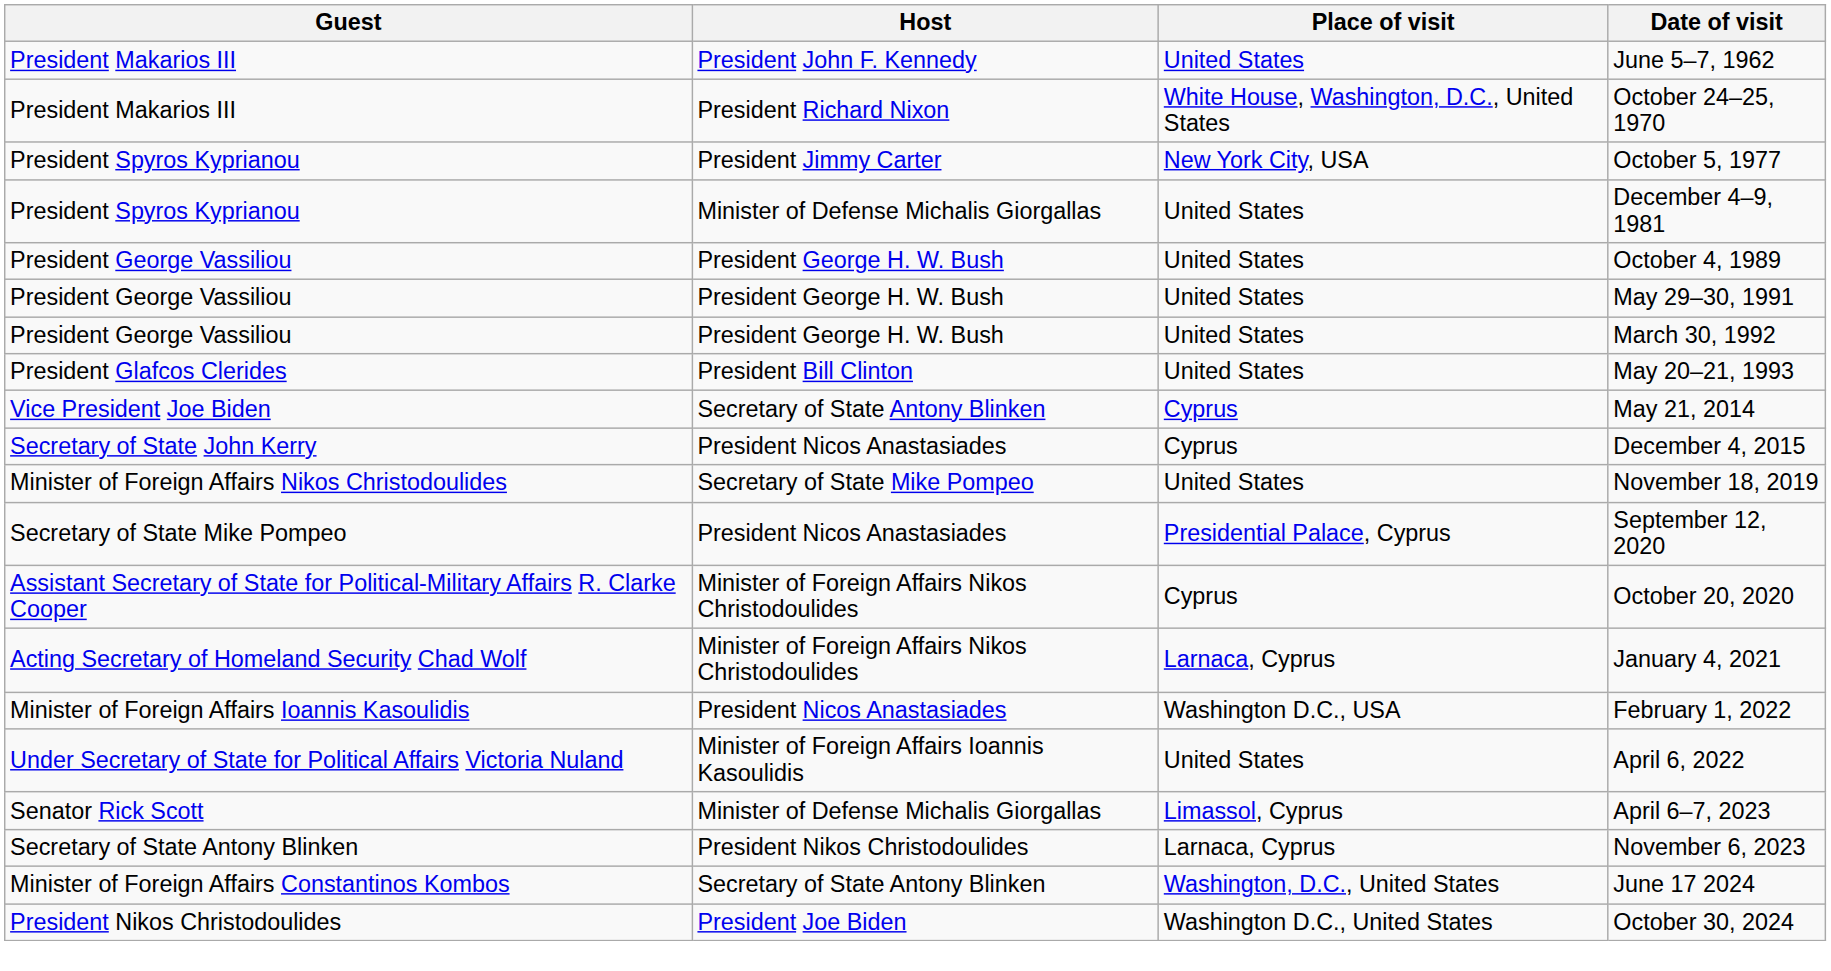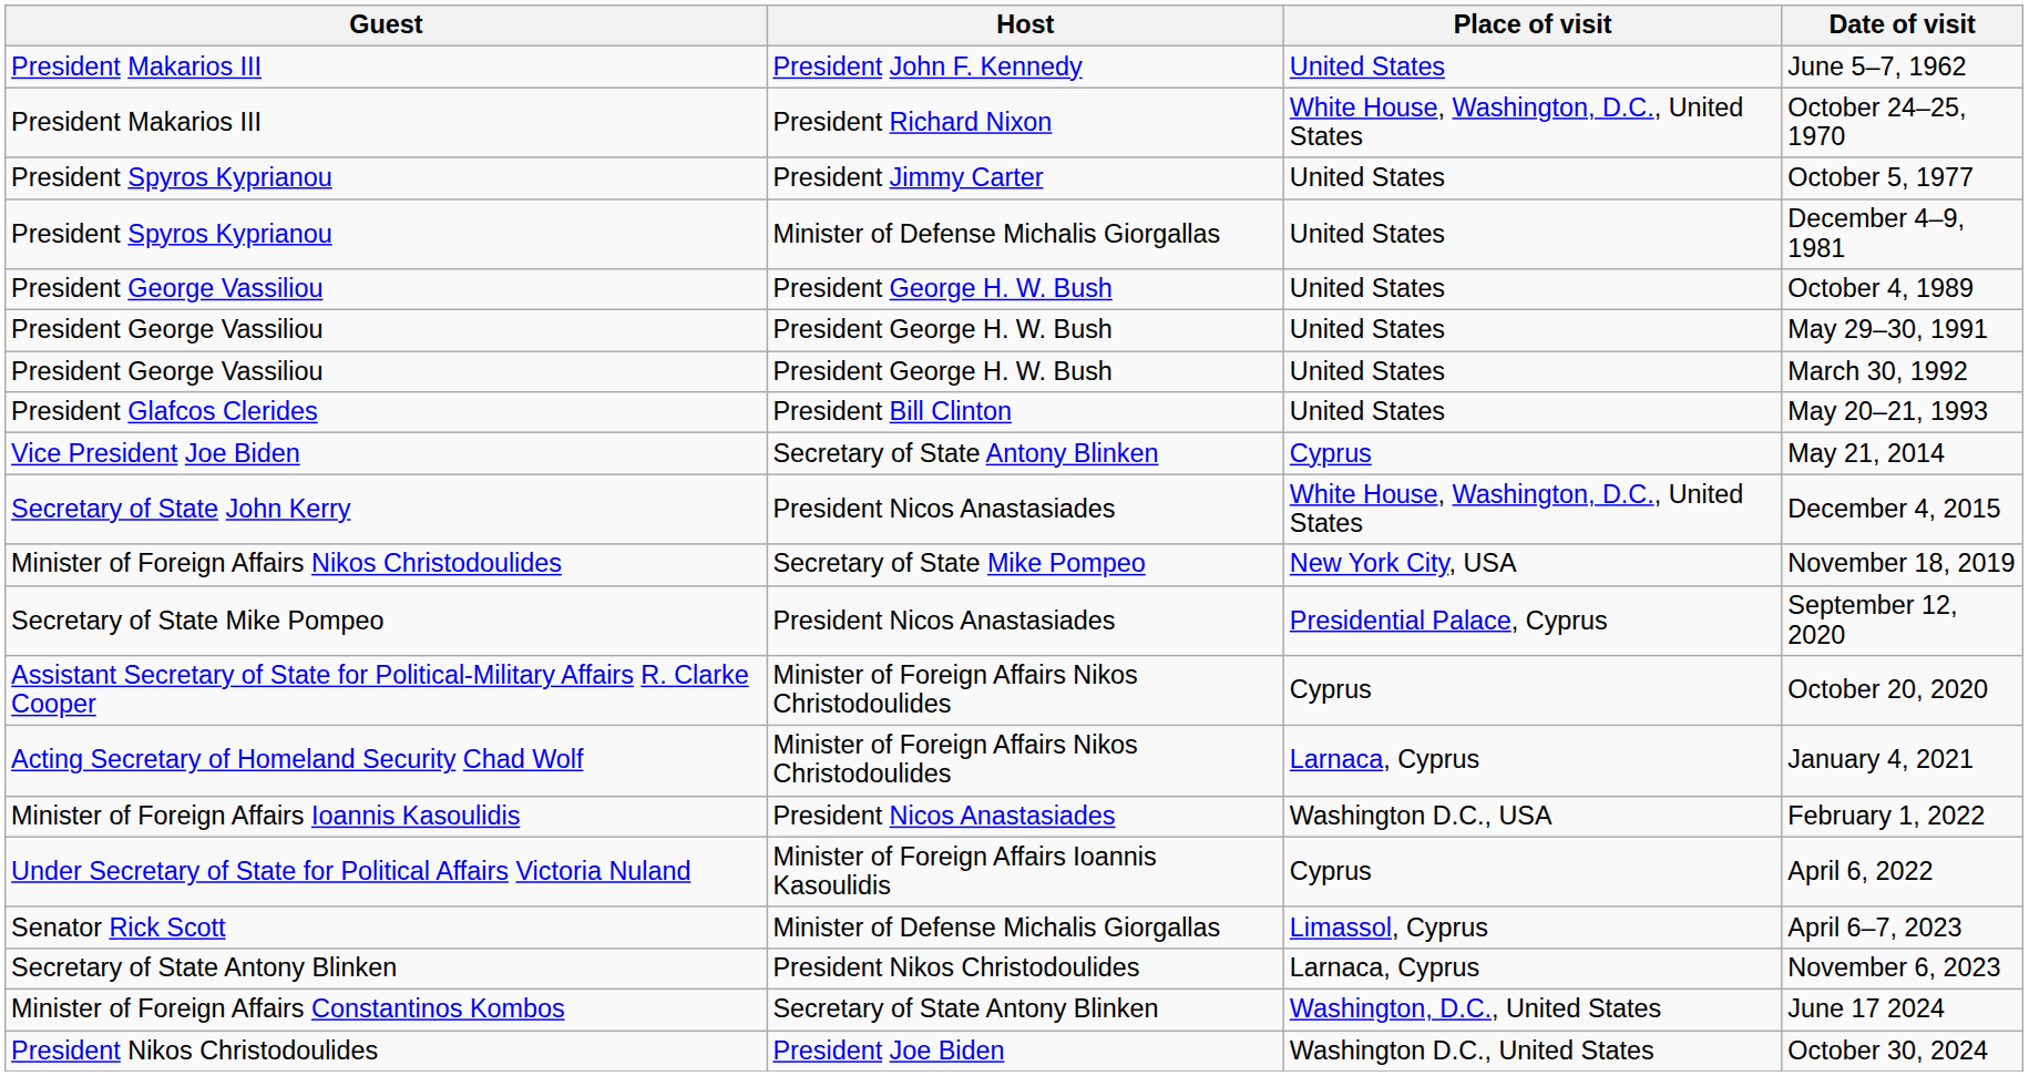 <table class="wikitable" border="1">
 <tr>
 <th>Guest</th>
 <th>Host</th>
 <th>Place of visit</th>
 <th>Date of visit</th>
 </tr>
 <tr>
 <td><a href='#'>President</a> <a href='#'>Makarios III</a></td>
 <td><a href='#'>President</a> <a href='#'>John F. Kennedy</a></td>
 <td><a href='#'>United States</a></td>
 <td>June 5–7, 1962</td>
 </tr>
 <tr>
 <td>President Makarios III</td>
 <td>President <a href='#'>Richard Nixon</a></td>
 <td><a href='#'>White House</a>, <a href='#'>Washington, D.C.</a>, United States</td>
 <td>October 24–25, 1970</td>
 </tr>
 <tr>
 <td>President <a href='#'>Spyros Kyprianou</a></td>
 <td>President <a href='#'>Jimmy Carter</a></td>
-<td><a href='#'>New York City</a>, USA</td>
+<td>United States</td>
 <td>October 5, 1977</td>
 </tr>
 <tr>
 <td>President <a href='#'>Spyros Kyprianou</a></td>
 <td>Minister of Defense Michalis Giorgallas</td>
 <td>United States</td>
 <td>December 4–9, 1981</td>
 </tr>
 <tr>
 <td>President <a href='#'>George Vassiliou</a></td>
 <td>President <a href='#'>George H. W. Bush</a></td>
 <td>United States</td>
 <td>October 4, 1989</td>
 </tr>
 <tr>
 <td>President George Vassiliou</td>
 <td>President George H. W. Bush</td>
 <td>United States</td>
 <td>May 29–30, 1991</td>
 </tr>
 <tr>
 <td>President George Vassiliou</td>
 <td>President George H. W. Bush</td>
 <td>United States</td>
 <td>March 30, 1992</td>
 </tr>
 <tr>
 <td>President <a href='#'>Glafcos Clerides</a></td>
 <td>President <a href='#'>Bill Clinton</a></td>
 <td>United States</td>
 <td>May 20–21, 1993</td>
 </tr>
 <tr>
 <td><a href='#'>Vice President</a> <a href='#'>Joe Biden</a></td>
 <td>Secretary of State <a href='#'>Antony Blinken</a></td>
 <td><a href='#'>Cyprus</a></td>
 <td>May 21, 2014</td>
 </tr>
 <tr>
 <td><a href='#'>Secretary of State</a> <a href='#'>John Kerry</a></td>
 <td>President Nicos Anastasiades</td>
-<td>Cyprus</td>
+<td><a href='#'>White House</a>, <a href='#'>Washington, D.C.</a>, United States</td>
 <td>December 4, 2015</td>
 </tr>
 <tr>
 <td>Minister of Foreign Affairs <a href='#'>Nikos Christodoulides</a></td>
 <td>Secretary of State <a href='#'>Mike Pompeo</a></td>
-<td>United States</td>
+<td><a href='#'>New York City</a>, USA</td>
 <td>November 18, 2019</td>
 </tr>
 <tr>
 <td>Secretary of State Mike Pompeo</td>
 <td>President Nicos Anastasiades</td>
 <td><a href='#'>Presidential Palace</a>, Cyprus</td>
 <td>September 12, 2020</td>
 </tr>
 <tr>
 <td><a href='#'>Assistant Secretary of State for Political-Military Affairs</a> <a href='#'>R. Clarke Cooper</a></td>
 <td>Minister of Foreign Affairs Nikos Christodoulides</td>
 <td>Cyprus</td>
 <td>October 20, 2020</td>
 </tr>
 <tr>
 <td><a href='#'>Acting Secretary of Homeland Security</a> <a href='#'>Chad Wolf</a></td>
 <td>Minister of Foreign Affairs Nikos Christodoulides</td>
 <td><a href='#'>Larnaca</a>, Cyprus</td>
 <td>January 4, 2021</td>
 </tr>
 <tr>
 <td>Minister of Foreign Affairs <a href='#'>Ioannis Kasoulidis</a></td>
 <td>President <a href='#'>Nicos Anastasiades</a></td>
 <td>Washington D.C., USA</td>
 <td>February 1, 2022</td>
 </tr>
 <tr>
 <td><a href='#'>Under Secretary of State for Political Affairs</a> <a href='#'>Victoria Nuland</a></td>
 <td>Minister of Foreign Affairs Ioannis Kasoulidis</td>
-<td>United States</td>
+<td>Cyprus</td>
 <td>April 6, 2022</td>
 </tr>
 <tr>
 <td>Senator <a href='#'>Rick Scott</a></td>
 <td>Minister of Defense Michalis Giorgallas</td>
 <td><a href='#'>Limassol</a>, Cyprus</td>
 <td>April 6–7, 2023</td>
 </tr>
 <tr>
 <td>Secretary of State Antony Blinken</td>
 <td>President Nikos Christodoulides</td>
 <td>Larnaca, Cyprus</td>
 <td>November 6, 2023</td>
 </tr>
 <tr>
 <td>Minister of Foreign Affairs <a href='#'>Constantinos Kombos</a></td>
 <td>Secretary of State Antony Blinken</td>
 <td><a href='#'>Washington, D.C.</a>, United States</td>
 <td>June 17 2024 </td>
 </tr>
 <tr>
 <td><a href='#'>President</a> Nikos Christodoulides</td>
 <td><a href='#'>President</a> <a href='#'>Joe Biden</a></td>
 <td>Washington D.C., United States</td>
 <td>October 30, 2024</td>
 </tr>
 </table>
